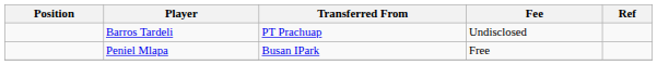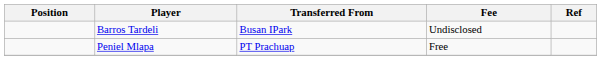 <table class="wikitable sortable" style="width:70%; text-align:center; font-size:100%; text-align:left;">
 <tr>
 <th><strong>Position</strong></th>
 <th><strong>Player</strong></th>
 <th><strong>Transferred From</strong></th>
 <th><strong>Fee</strong></th>
 <th><strong>Ref</strong></th>
 </tr>
 <tr>
 <td></td>
 <td> <a href='#'>Barros Tardeli</a></td>
-<td> <a href='#'>PT Prachuap</a></td>
+<td> <a href='#'>Busan IPark</a></td>
 <td>Undisclosed</td>
 <td></td>
 </tr>
 <tr>
 <td></td>
 <td> <a href='#'>Peniel Mlapa</a></td>
-<td> <a href='#'>Busan IPark</a></td>
+<td> <a href='#'>PT Prachuap</a></td>
 <td>Free</td>
 <td></td>
 </tr>
 <tr>
 </tr>
 </table>
